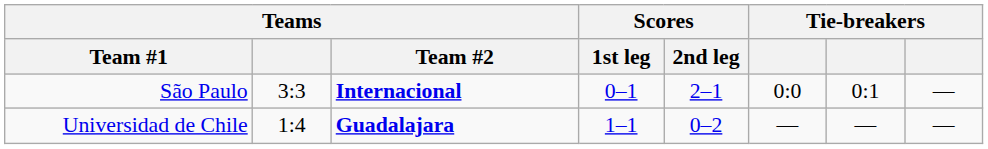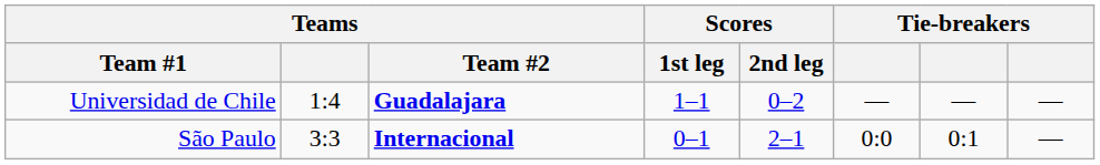 <table class="wikitable" style="text-align: center;">
 <tr>
 <th colspan=3>Teams</th>
 <th colspan=2>Scores</th>
 <th colspan=3>Tie-breakers</th>
 </tr>
 <tr>
 <th width="175">Team #1</th>
 <th width="50"></th>
 <th width="175">Team #2</th>
 <th width="55">1st leg</th>
 <th width="55">2nd leg</th>
 <th width="50"></th>
 <th width="50"></th>
 <th width="50"></th>
 </tr>
 <tr>
+<td align=right><a href='#'>Universidad de Chile</a> </td>
+<td>1:4</td>
+<td align=left> <strong><a href='#'>Guadalajara</a></strong></td>
+<td><a href='#'>1–1</a></td>
+<td><a href='#'>0–2</a></td>
+<td>—</td>
+<td>—</td>
+<td>—</td>
+</tr>
+<tr>
 <td align=right><a href='#'>São Paulo</a> </td>
 <td>3:3</td>
 <td align=left> <strong><a href='#'>Internacional</a></strong></td>
 <td><a href='#'>0–1</a></td>
 <td><a href='#'>2–1</a></td>
 <td>0:0</td>
 <td>0:1</td>
 <td>—</td>
 </tr>
-<tr>
-<td align=right><a href='#'>Universidad de Chile</a> </td>
-<td>1:4</td>
-<td align=left> <strong><a href='#'>Guadalajara</a></strong></td>
-<td><a href='#'>1–1</a></td>
-<td><a href='#'>0–2</a></td>
-<td>—</td>
-<td>—</td>
-<td>—</td>
-</tr>
 </table>
